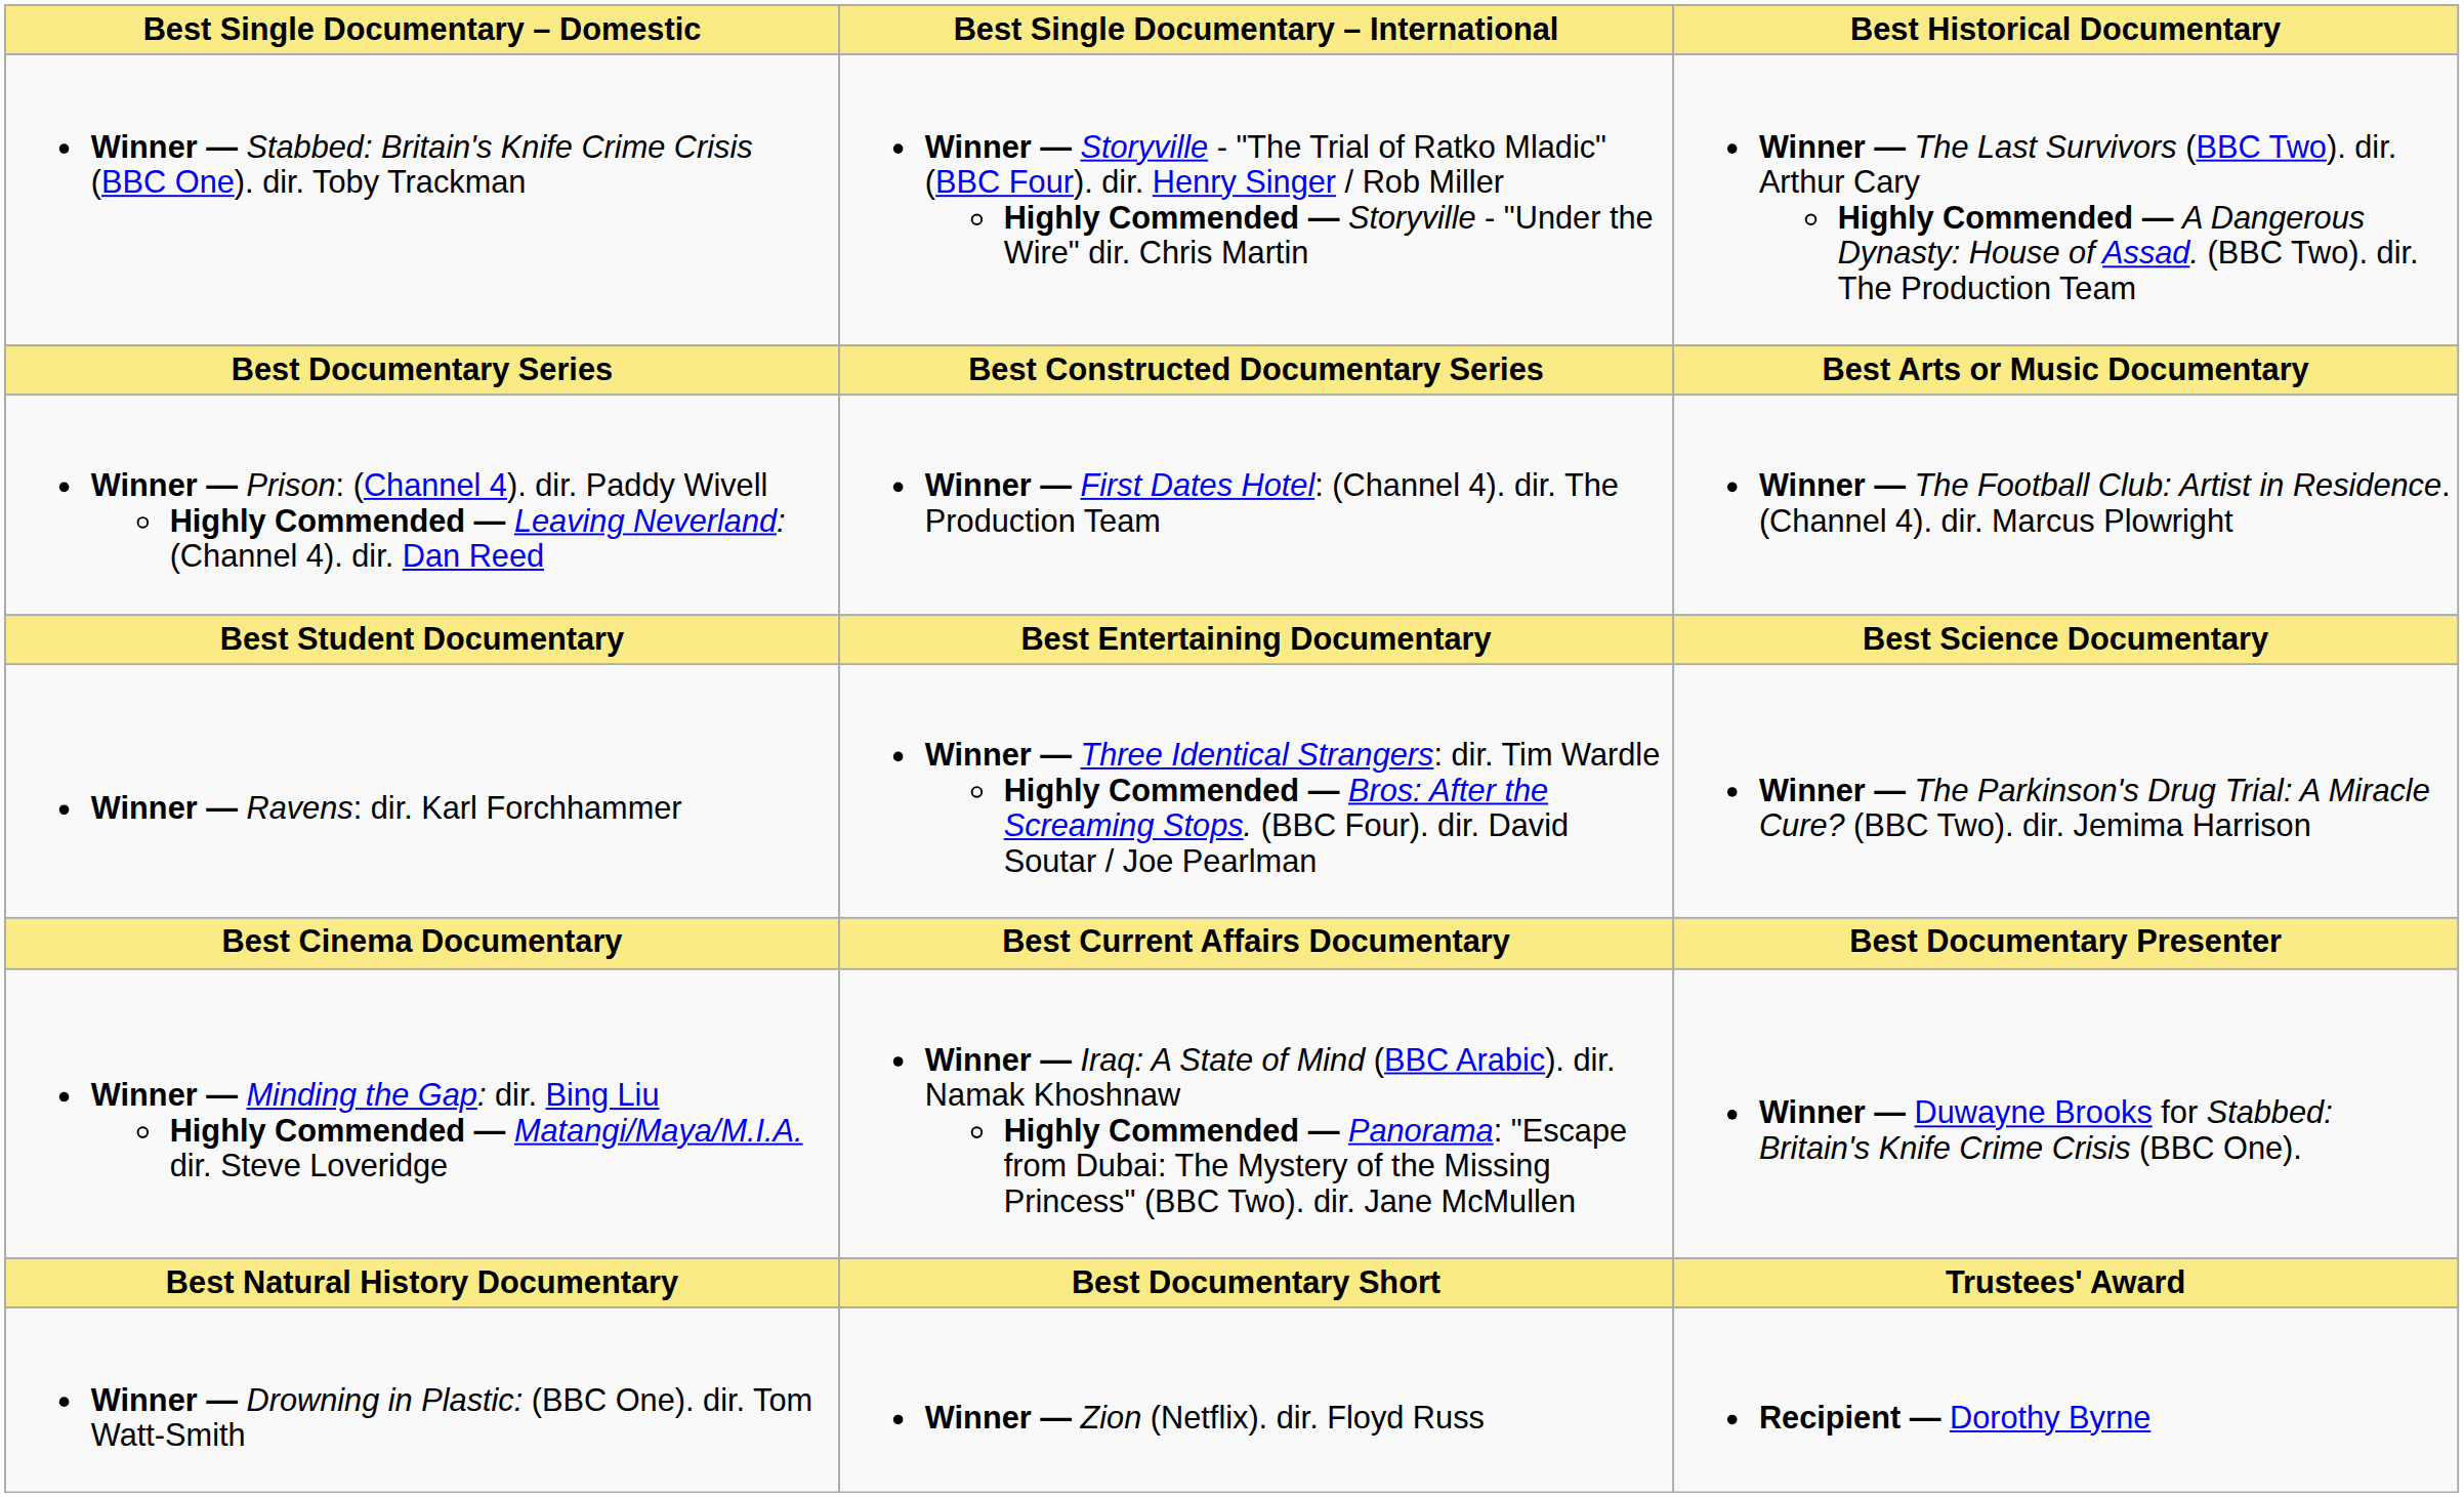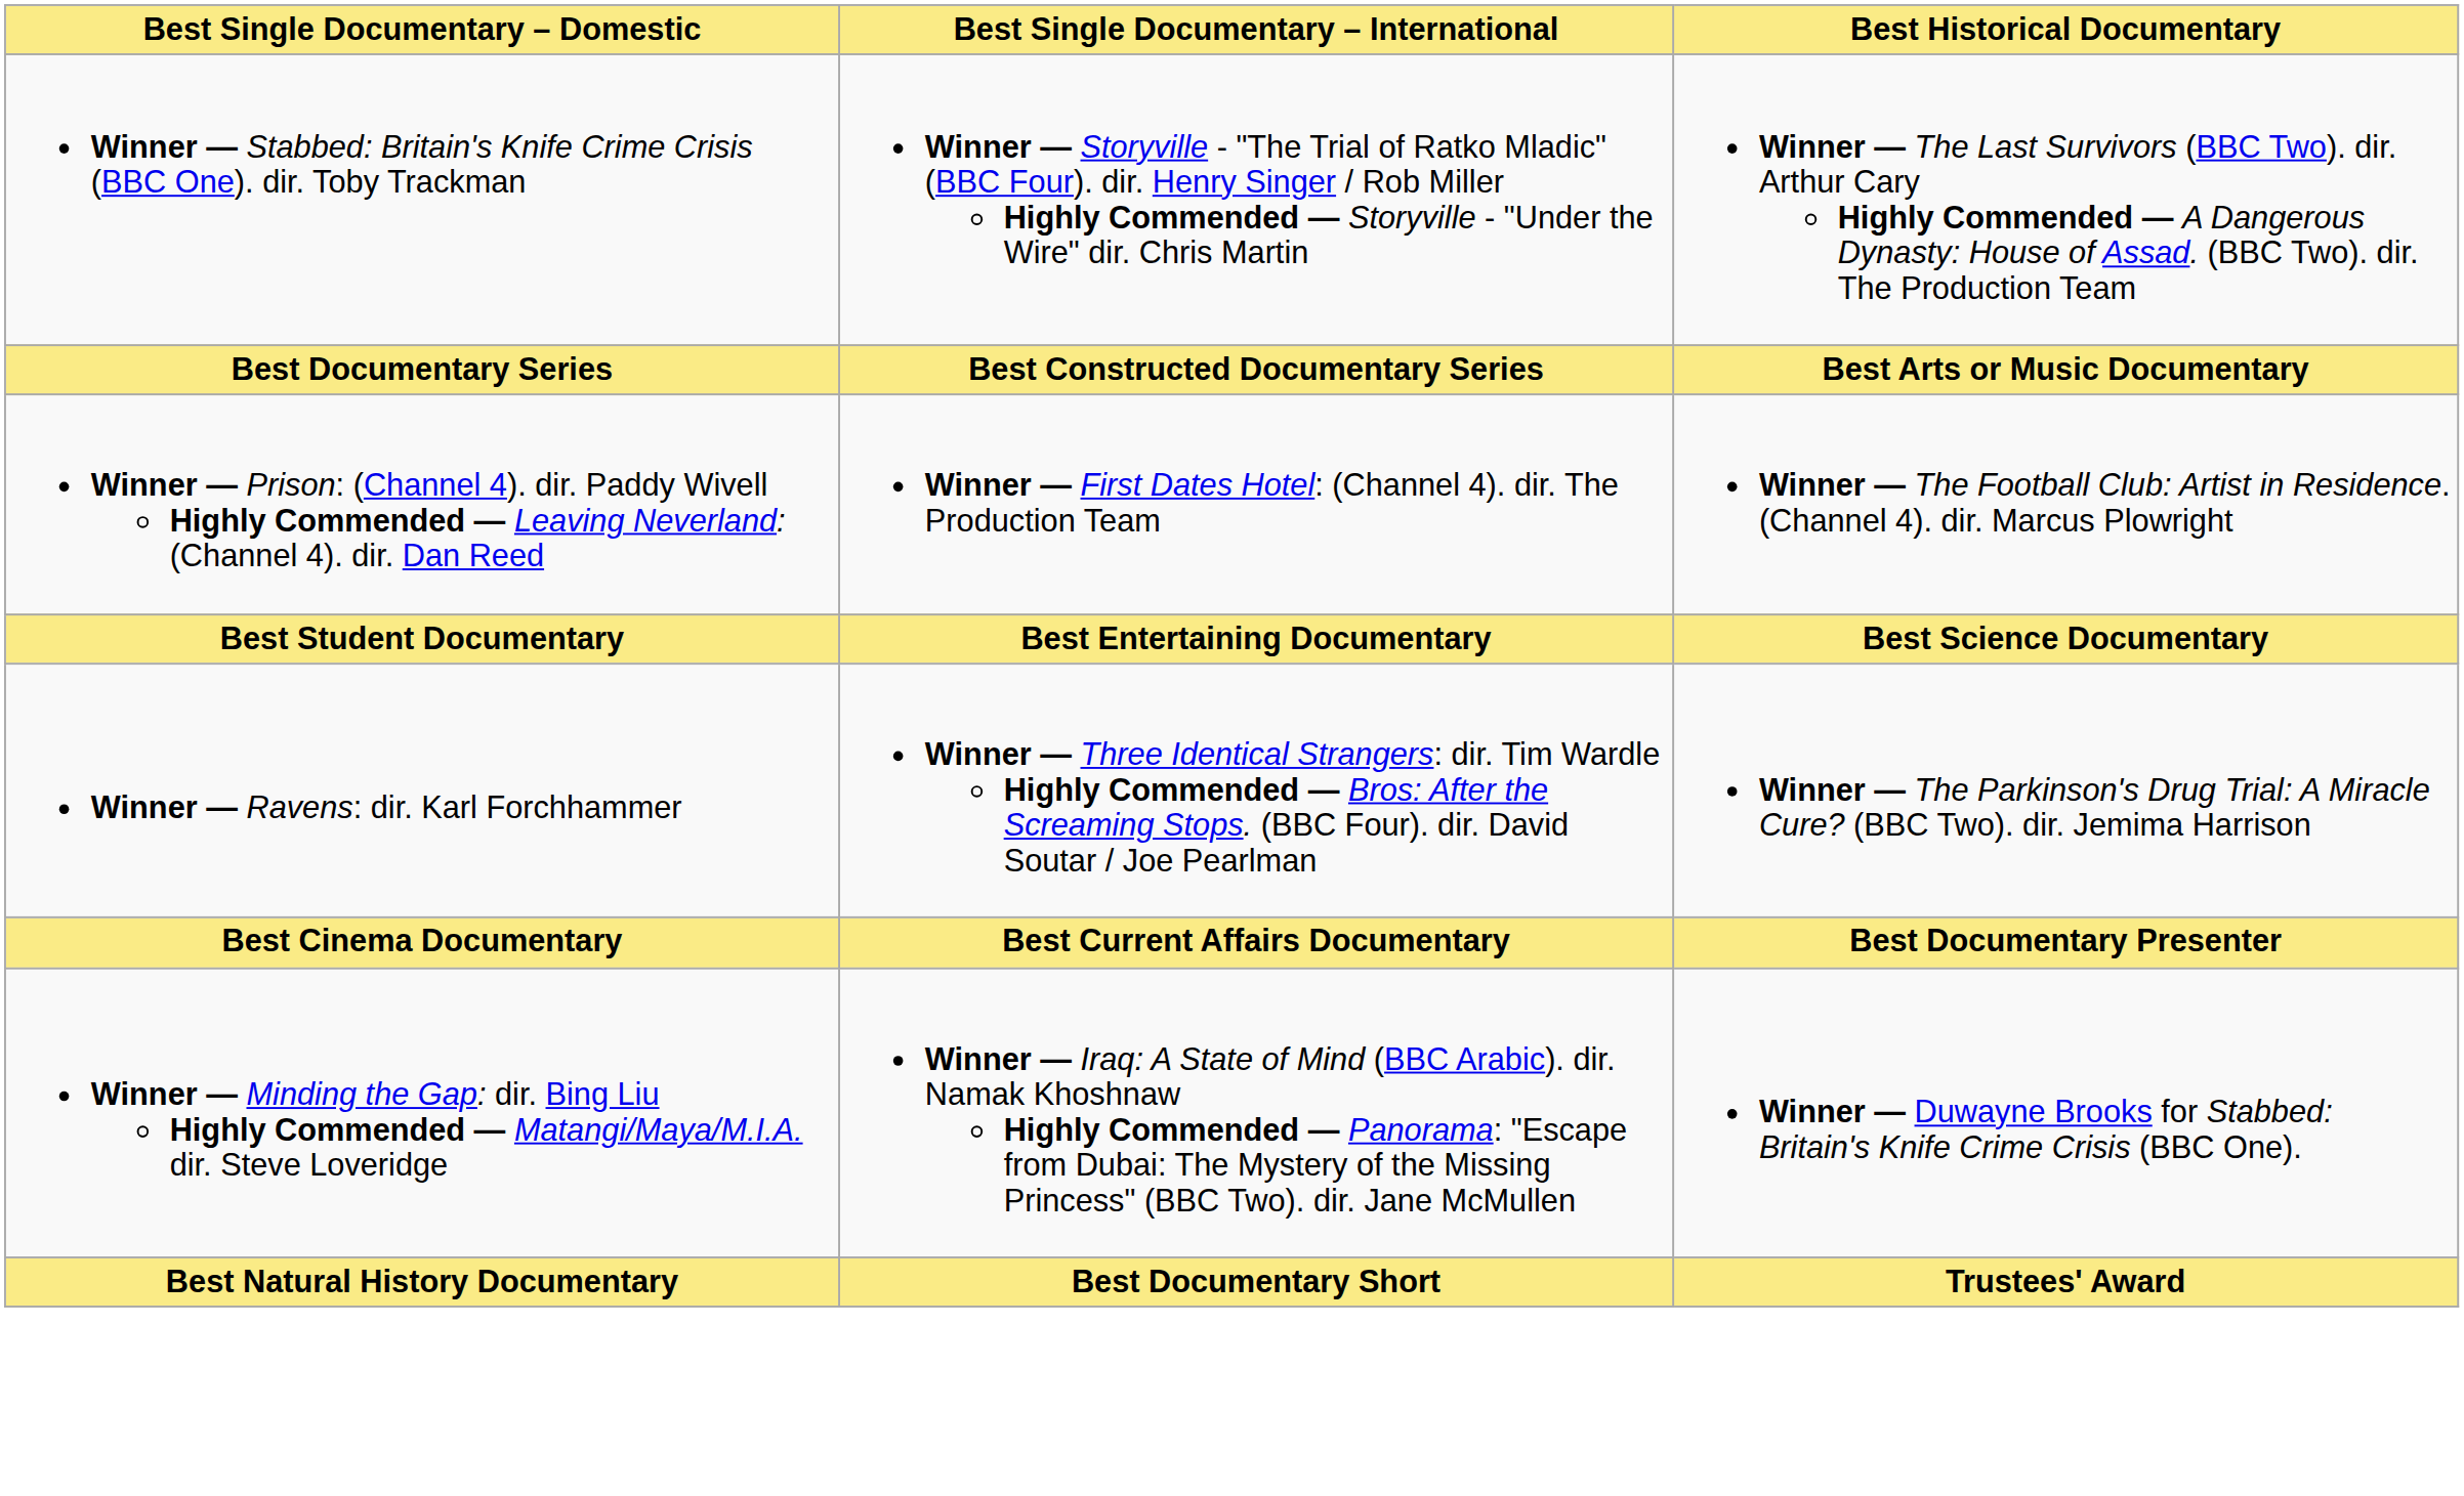 <table class="wikitable" style="font-size:100%">
 <tr>
 <th style="background:#FAEB86;" width="34%"><strong>Best Single Documentary – Domestic</strong></th>
 <th style="background:#FAEB86;" width="33%"><strong>Best Single Documentary – International</strong></th>
 <th style="background:#FAEB86;" width="33%"><strong>Best Historical Documentary</strong></th>
 </tr>
 <tr>
 <td style="vertical-align:top"><br><ul><li><strong>Winner —</strong> <em>Stabbed: Britain's Knife Crime Crisis</em> (<a href='#'>BBC One</a>). dir. Toby Trackman</li></ul></td>
 <td style="vertical-align:top"><br><ul><li><strong>Winner —</strong> <em><a href='#'>Storyville</a></em> - "The Trial of Ratko Mladic" (<a href='#'>BBC Four</a>). dir. <a href='#'>Henry Singer</a> / Rob Miller<ul><li><strong>Highly Commended —</strong> <em>Storyville</em> - "Under the Wire" dir. Chris Martin</li></ul></li></ul></td>
 <td style="vertical-align:top"><br><ul><li><strong>Winner —</strong> <em>The Last Survivors</em> (<a href='#'>BBC Two</a>). dir. Arthur Cary<ul><li><strong>Highly Commended —</strong> <em>A Dangerous Dynasty: House of <a href='#'>Assad</a>.</em> (BBC Two). dir. The Production Team</li></ul></li></ul></td>
 </tr>
 <tr>
 <th style="background:#FAEB86;" width="34%"><strong>Best Documentary Series</strong></th>
 <th style="background:#FAEB86;" width="33%"><strong>Best Constructed Documentary Series</strong></th>
 <th style="background:#FAEB86;" width="33%"><strong>Best Arts or Music Documentary</strong></th>
 </tr>
 <tr>
 <td style="vertical-align:top"><br><ul><li><strong>Winner —</strong> <em>Prison</em>: (<a href='#'>Channel 4</a>). dir. Paddy Wivell<ul><li><strong>Highly Commended —</strong> <em><a href='#'>Leaving Neverland</a>:</em> (Channel 4). dir. <a href='#'>Dan Reed</a></li></ul></li></ul></td>
 <td style="vertical-align:top"><br><ul><li><strong>Winner —</strong> <em><a href='#'>First Dates Hotel</a></em>: (Channel 4). dir. The Production Team</li></ul></td>
 <td style="vertical-align:top"><br><ul><li><strong>Winner —</strong> <em>The Football Club: Artist in Residence</em>. (Channel 4). dir. Marcus Plowright</li></ul></td>
 </tr>
 <tr>
 <th style="background:#FAEB86;" width="34%"><strong>Best Student Documentary</strong></th>
 <th style="background:#FAEB86;" width="34%"><strong>Best Entertaining Documentary</strong></th>
 <th style="background:#FAEB86;" width="34%"><strong>Best Science Documentary</strong></th>
 </tr>
 <tr>
 <td><br><ul><li><strong>Winner —</strong> <em>Ravens</em>: dir. Karl Forchhammer</li></ul></td>
 <td><br><ul><li><strong>Winner —</strong> <em><a href='#'>Three Identical Strangers</a></em>: dir. Tim Wardle<ul><li><strong>Highly Commended —</strong> <em><a href='#'>Bros: After the Screaming Stops</a>.</em> (BBC Four). dir. David Soutar / Joe Pearlman</li></ul></li></ul></td>
 <td><br><ul><li><strong>Winner —</strong> <em>The Parkinson's Drug Trial: A Miracle Cure?</em> (BBC Two). dir. Jemima Harrison</li></ul></td>
 </tr>
 <tr>
 <th style="background:#FAEB86;" width="34%"><strong>Best Cinema Documentary</strong></th>
 <th style="background:#FAEB86;" width="34%">Best Current Affairs Documentary</th>
 <th style="background:#FAEB86;" width="34%">Best Documentary Presenter</th>
 </tr>
 <tr>
 <td><br><ul><li><strong>Winner —</strong> <em><a href='#'>Minding the Gap</a>:</em> dir. <a href='#'>Bing Liu</a><ul><li><strong>Highly Commended —</strong> <em><a href='#'>Matangi/Maya/M.I.A.</a></em> dir. Steve Loveridge</li></ul></li></ul></td>
 <td><br><ul><li><strong>Winner —</strong> <em>Iraq: A State of Mind</em> (<a href='#'>BBC Arabic</a>). dir. Namak Khoshnaw<ul><li><strong>Highly Commended —</strong> <em><a href='#'>Panorama</a></em>: "Escape from Dubai: The Mystery of the Missing Princess" (BBC Two). dir. Jane McMullen</li></ul></li></ul></td>
 <td><br><ul><li><strong>Winner —</strong> <a href='#'>Duwayne Brooks</a> for <em>Stabbed: Britain's Knife Crime Crisis</em> (BBC One).</li></ul></td>
 </tr>
 <tr>
 <th style="background:#FAEB86;" width="34%"><strong>Best Natural History Documentary</strong></th>
 <th style="background:#FAEB86;" width="34%"><strong>Best Documentary Short</strong></th>
 <th style="background:#FAEB86;" width="34%"><strong>Trustees' Award</strong></th>
 </tr>
-<tr>
-<td><br><ul><li><strong>Winner —</strong> <em>Drowning in Plastic:</em> (BBC One). dir. Tom Watt-Smith</li></ul></td>
-<td><br><ul><li><strong>Winner —</strong> <em>Zion</em> (Netflix). dir. Floyd Russ</li></ul></td>
-<td><br><ul><li><strong>Recipient —</strong> <a href='#'>Dorothy Byrne</a></li></ul></td>
-</tr>
 </table>
